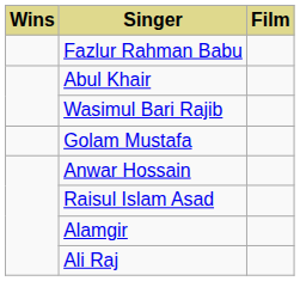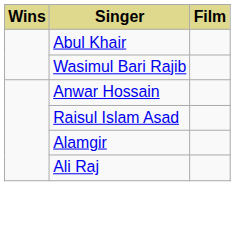 <table class="wikitable">
 <tr>
 <th style="background:#DFD98D;">Wins</th>
 <th style="background:#DFD98D;">Singer</th>
 <th style="background:#DFD98D;">Film</th>
-</tr>
-<tr>
-<td></td>
-<td><a href='#'>Fazlur Rahman Babu</a></td>
-<td></td>
 </tr>
 <tr>
 <td rowspan="2"></td>
 <td><a href='#'>Abul Khair</a></td>
 <td></td>
 </tr>
 <tr>
 <td><a href='#'>Wasimul Bari Rajib</a></td>
-<td></td>
-</tr>
-<tr>
-<td></td>
-<td><a href='#'>Golam Mustafa</a></td>
 <td></td>
 </tr>
 <tr>
 <td rowspan="4"></td>
 <td><a href='#'>Anwar Hossain</a></td>
 <td></td>
 </tr>
 <tr>
 <td><a href='#'>Raisul Islam Asad</a></td>
 <td></td>
 </tr>
 <tr>
 <td><a href='#'>Alamgir</a></td>
 <td></td>
 </tr>
 <tr>
 <td><a href='#'>Ali Raj</a></td>
 <td></td>
 </tr>
 </table>
